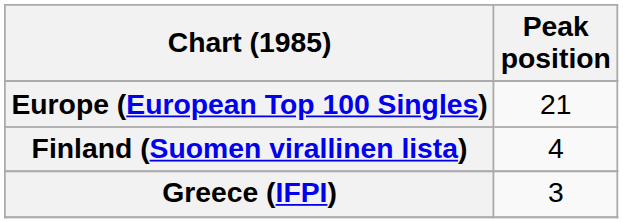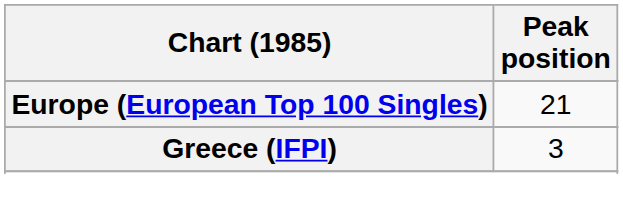 <table class="wikitable sortable plainrowheaders" style="text-align:center">
 <tr>
 <th scope="col">Chart (1985)</th>
 <th scope="col">Peak<br>position</th>
 </tr>
 <tr>
 </tr>
 <tr>
 </tr>
 <tr>
 <th scope="row">Europe (<a href='#'>European Top 100 Singles</a>)</th>
 <td align="center">21</td>
-</tr>
-<tr>
-<th scope="row">Finland (<a href='#'>Suomen virallinen lista</a>)</th>
-<td>4</td>
 </tr>
 <tr>
 </tr>
 <tr>
 <th scope="row">Greece (<a href='#'>IFPI</a>)</th>
 <td align="center">3</td>
 </tr>
 <tr>
 </tr>
 <tr>
 </tr>
 <tr>
 </tr>
 <tr>
 </tr>
 <tr>
 </tr>
 <tr>
 </tr>
 </table>
